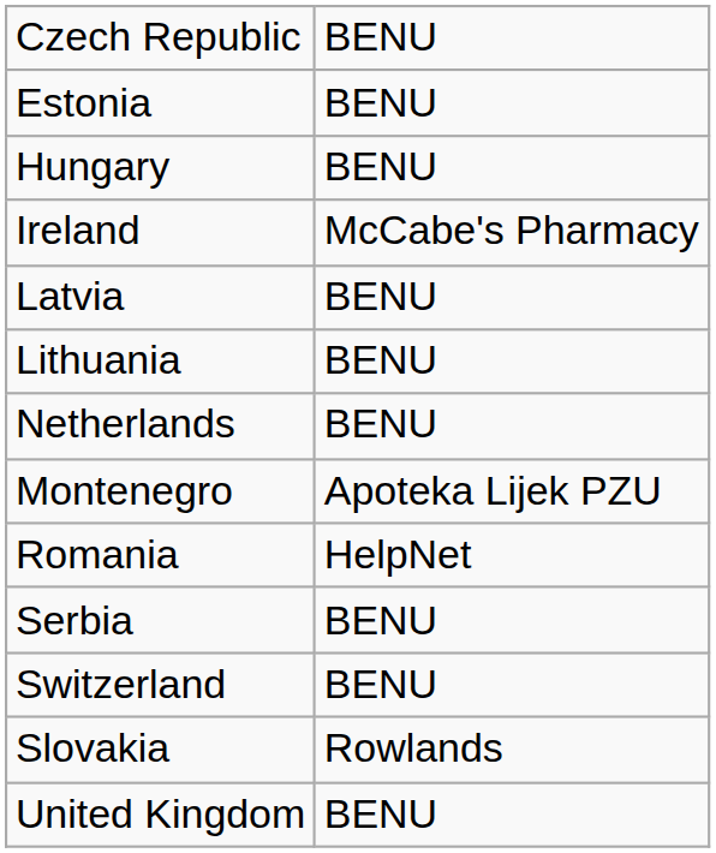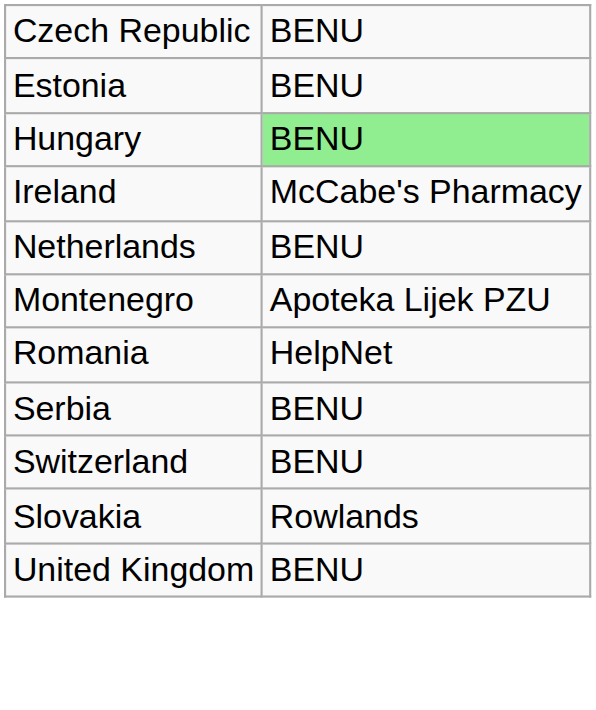 <table class="wikitable">
 <tr>
 <td>Czech Republic</td>
 <td>BENU</td>
 </tr>
 <tr>
 <td>Estonia</td>
 <td>BENU</td>
 </tr>
 <tr>
 <td>Hungary</td>
-<td>BENU</td>
+<td style="background: lightgreen;">BENU</td>
 </tr>
 <tr>
 <td>Ireland</td>
 <td>McCabe's Pharmacy</td>
-</tr>
-<tr>
-<td>Latvia</td>
-<td>BENU</td>
-</tr>
-<tr>
-<td>Lithuania</td>
-<td>BENU</td>
 </tr>
 <tr>
 <td>Netherlands</td>
 <td>BENU</td>
 </tr>
 <tr>
 <td>Montenegro</td>
 <td>Apoteka Lijek PZU</td>
 </tr>
 <tr>
 <td>Romania</td>
 <td>HelpNet</td>
 </tr>
 <tr>
 <td>Serbia</td>
 <td>BENU</td>
 </tr>
 <tr>
 <td>Switzerland</td>
 <td>BENU</td>
 </tr>
 <tr>
 <td>Slovakia</td>
 <td>Rowlands</td>
 </tr>
 <tr>
 <td>United Kingdom</td>
 <td>BENU</td>
 </tr>
 </table>
